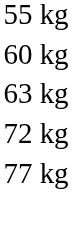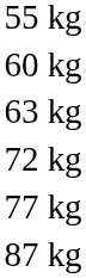 <table>
 <tr>
 <td rowspan=2>55 kg</td>
 <td rowspan=2></td>
 <td rowspan=2></td>
 <td></td>
 </tr>
 <tr>
 <td></td>
 </tr>
 <tr>
 <td rowspan=2>60 kg</td>
 <td rowspan=2></td>
 <td rowspan=2></td>
 <td></td>
 </tr>
 <tr>
 <td></td>
 </tr>
 <tr>
 <td rowspan=2>63 kg</td>
 <td rowspan=2></td>
 <td rowspan=2></td>
 <td></td>
 </tr>
 <tr>
 <td></td>
 </tr>
 <tr>
 <td>72 kg</td>
 <td></td>
 <td></td>
 <td></td>
 </tr>
 <tr>
 <td>77 kg</td>
 <td></td>
 <td></td>
 <td></td>
 </tr>
+<tr>
+<td>87 kg</td>
+<td></td>
+<td></td>
+<td></td>
+</tr>
 </table>
